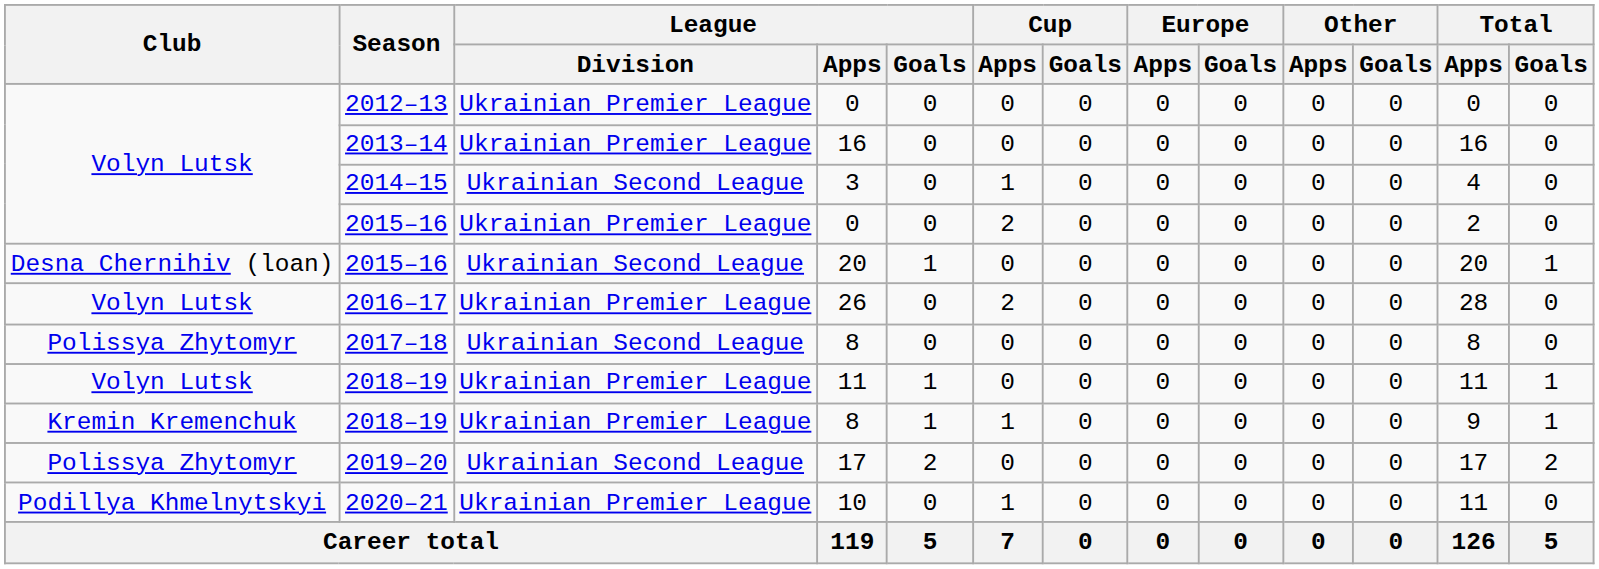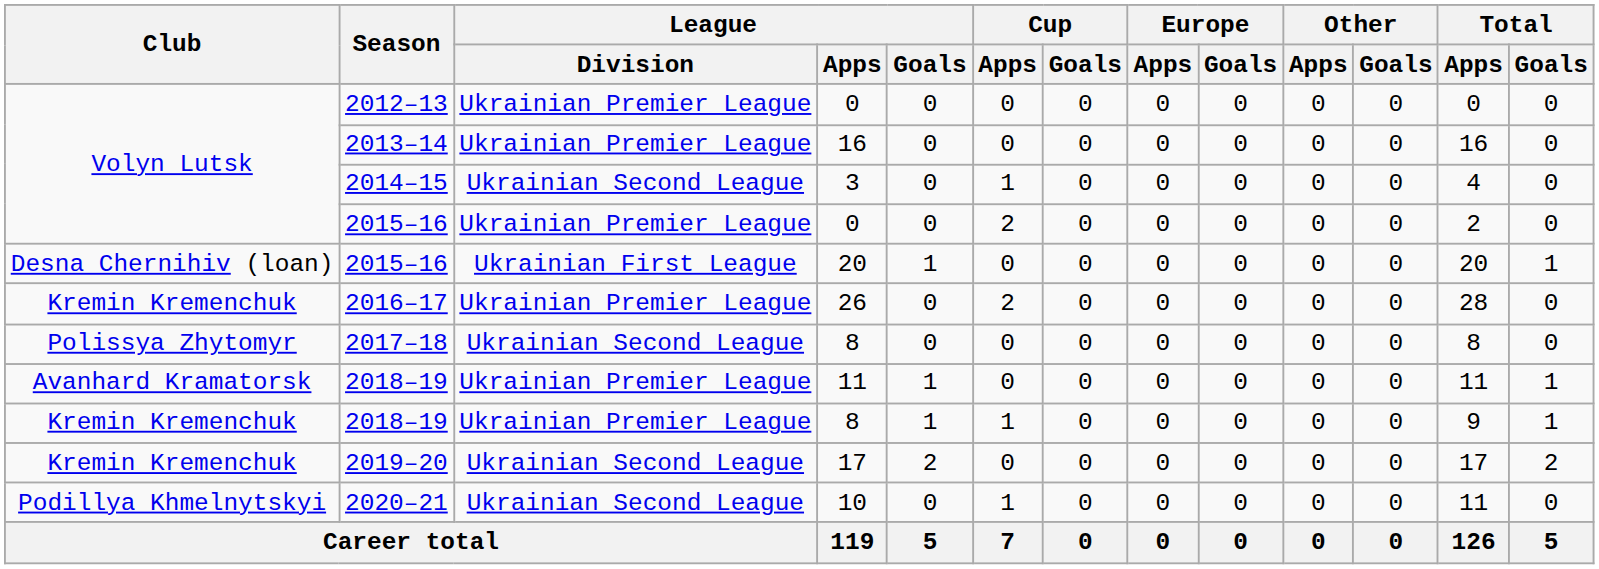 <table class="wikitable" style="text-align:center">
 <tr>
 <th rowspan="2">Club</th>
 <th rowspan="2">Season</th>
 <th colspan="3">League</th>
 <th colspan="2">Cup</th>
 <th colspan="2">Europe</th>
 <th colspan="2">Other</th>
 <th colspan="2">Total</th>
 </tr>
 <tr>
 <th>Division</th>
 <th>Apps</th>
 <th>Goals</th>
 <th>Apps</th>
 <th>Goals</th>
 <th>Apps</th>
 <th>Goals</th>
 <th>Apps</th>
 <th>Goals</th>
 <th>Apps</th>
 <th>Goals</th>
 </tr>
 <tr>
 <td rowspan="4"><a href='#'>Volyn Lutsk</a></td>
 <td><a href='#'>2012–13</a></td>
 <td><a href='#'>Ukrainian Premier League</a></td>
 <td>0</td>
 <td>0</td>
 <td>0</td>
 <td>0</td>
 <td>0</td>
 <td>0</td>
 <td>0</td>
 <td>0</td>
 <td>0</td>
 <td>0</td>
 </tr>
 <tr>
 <td><a href='#'>2013–14</a></td>
 <td><a href='#'>Ukrainian Premier League</a></td>
 <td>16</td>
 <td>0</td>
 <td>0</td>
 <td>0</td>
 <td>0</td>
 <td>0</td>
 <td>0</td>
 <td>0</td>
 <td>16</td>
 <td>0</td>
 </tr>
 <tr>
 <td><a href='#'>2014–15</a></td>
 <td><a href='#'>Ukrainian Second League</a></td>
 <td>3</td>
 <td>0</td>
 <td>1</td>
 <td>0</td>
 <td>0</td>
 <td>0</td>
 <td>0</td>
 <td>0</td>
 <td>4</td>
 <td>0</td>
 </tr>
 <tr>
 <td><a href='#'>2015–16</a></td>
 <td><a href='#'>Ukrainian Premier League</a></td>
 <td>0</td>
 <td>0</td>
 <td>2</td>
 <td>0</td>
 <td>0</td>
 <td>0</td>
 <td>0</td>
 <td>0</td>
 <td>2</td>
 <td>0</td>
 </tr>
 <tr>
 <td rowspan="1"><a href='#'>Desna Chernihiv</a> (loan)</td>
 <td><a href='#'>2015–16</a></td>
-<td><a href='#'>Ukrainian Second League</a></td>
+<td><a href='#'>Ukrainian First League</a></td>
 <td>20</td>
 <td>1</td>
 <td>0</td>
 <td>0</td>
 <td>0</td>
 <td>0</td>
 <td>0</td>
 <td>0</td>
 <td>20</td>
 <td>1</td>
 </tr>
 <tr>
-<td rowspan="1"><a href='#'>Volyn Lutsk</a></td>
+<td rowspan="1"><a href='#'>Kremin Kremenchuk</a></td>
 <td><a href='#'>2016–17</a></td>
 <td><a href='#'>Ukrainian Premier League</a></td>
 <td>26</td>
 <td>0</td>
 <td>2</td>
 <td>0</td>
 <td>0</td>
 <td>0</td>
 <td>0</td>
 <td>0</td>
 <td>28</td>
 <td>0</td>
 </tr>
 <tr>
 <td rowspan="1"><a href='#'>Polissya Zhytomyr</a></td>
 <td><a href='#'>2017–18</a></td>
 <td><a href='#'>Ukrainian Second League</a></td>
 <td>8</td>
 <td>0</td>
 <td>0</td>
 <td>0</td>
 <td>0</td>
 <td>0</td>
 <td>0</td>
 <td>0</td>
 <td>8</td>
 <td>0</td>
 </tr>
 <tr>
-<td rowspan="1"><a href='#'>Volyn Lutsk</a></td>
+<td rowspan="1"><a href='#'>Avanhard Kramatorsk</a></td>
 <td><a href='#'>2018–19</a></td>
 <td><a href='#'>Ukrainian Premier League</a></td>
 <td>11</td>
 <td>1</td>
 <td>0</td>
 <td>0</td>
 <td>0</td>
 <td>0</td>
 <td>0</td>
 <td>0</td>
 <td>11</td>
 <td>1</td>
 </tr>
 <tr>
 <td rowspan="1"><a href='#'>Kremin Kremenchuk</a></td>
 <td><a href='#'>2018–19</a></td>
 <td><a href='#'>Ukrainian Premier League</a></td>
 <td>8</td>
 <td>1</td>
 <td>1</td>
 <td>0</td>
 <td>0</td>
 <td>0</td>
 <td>0</td>
 <td>0</td>
 <td>9</td>
 <td>1</td>
 </tr>
 <tr>
-<td rowspan="1"><a href='#'>Polissya Zhytomyr</a></td>
+<td rowspan="1"><a href='#'>Kremin Kremenchuk</a></td>
 <td><a href='#'>2019–20</a></td>
 <td><a href='#'>Ukrainian Second League</a></td>
 <td>17</td>
 <td>2</td>
 <td>0</td>
 <td>0</td>
 <td>0</td>
 <td>0</td>
 <td>0</td>
 <td>0</td>
 <td>17</td>
 <td>2</td>
 </tr>
 <tr>
 <td rowspan="1"><a href='#'>Podillya Khmelnytskyi</a></td>
 <td><a href='#'>2020–21</a></td>
-<td><a href='#'>Ukrainian Premier League</a></td>
+<td><a href='#'>Ukrainian Second League</a></td>
 <td>10</td>
 <td>0</td>
 <td>1</td>
 <td>0</td>
 <td>0</td>
 <td>0</td>
 <td>0</td>
 <td>0</td>
 <td>11</td>
 <td>0</td>
 </tr>
 <tr>
 <th colspan="3">Career total</th>
 <th>119</th>
 <th>5</th>
 <th>7</th>
 <th>0</th>
 <th>0</th>
 <th>0</th>
 <th>0</th>
 <th>0</th>
 <th>126</th>
 <th>5</th>
 </tr>
 </table>
